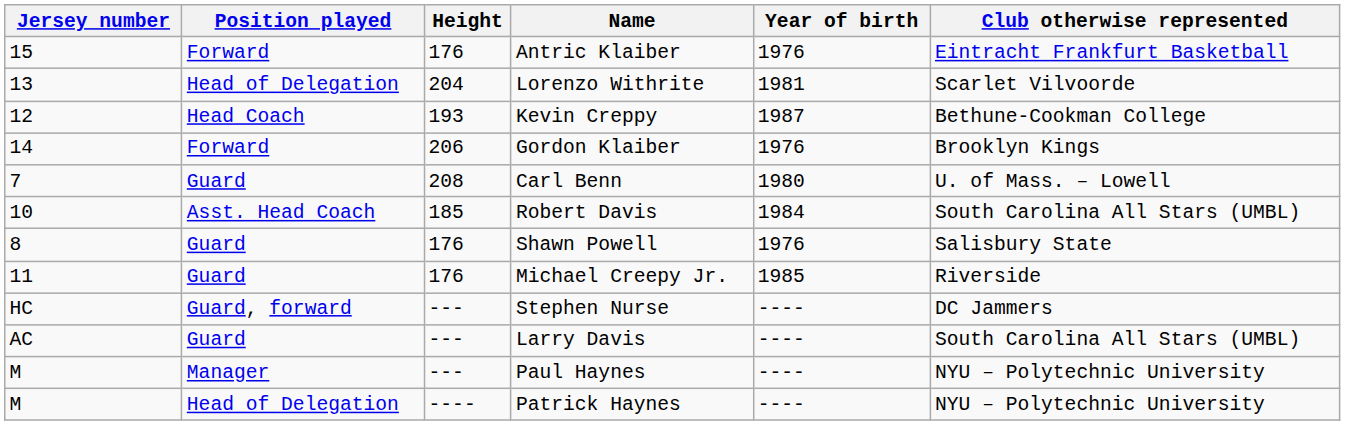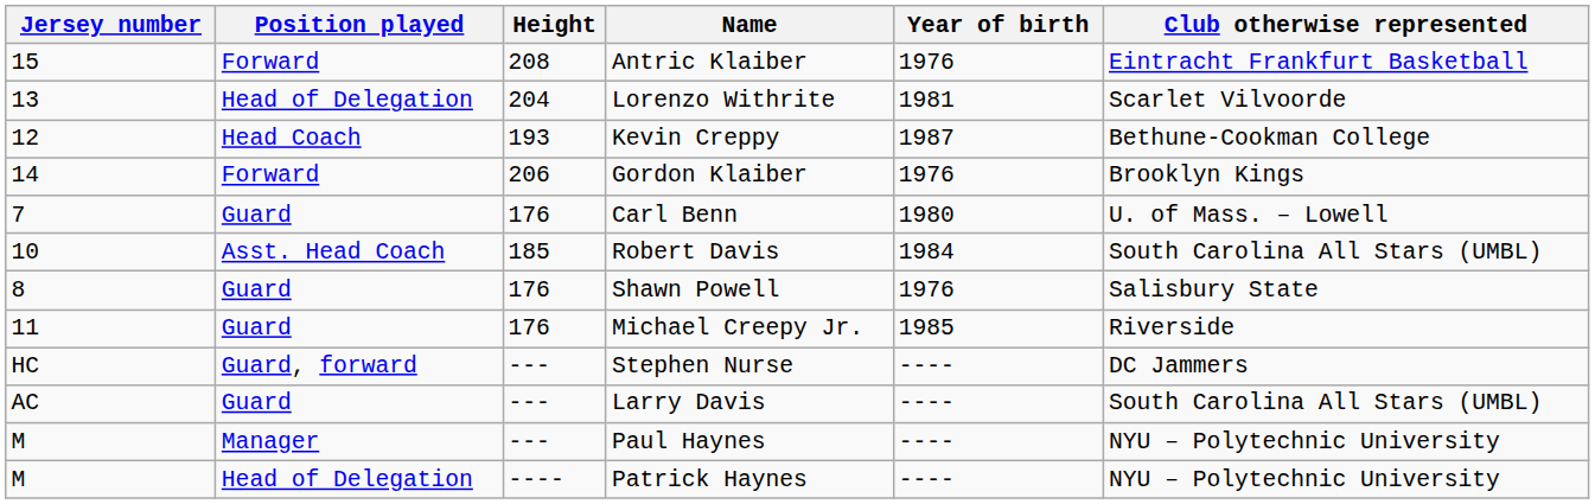 <table class="wikitable" width=70%>
 <tr>
 <th><a href='#'>Jersey number</a></th>
 <th><a href='#'>Position played</a></th>
 <th>Height</th>
 <th>Name</th>
 <th>Year of birth</th>
 <th><a href='#'>Club</a> otherwise represented</th>
 </tr>
 <tr>
 <td>15</td>
 <td><a href='#'>Forward</a></td>
-<td>176</td>
+<td>208</td>
 <td>Antric Klaiber</td>
 <td>1976</td>
 <td><a href='#'>Eintracht Frankfurt Basketball</a></td>
 </tr>
 <tr>
 <td>13</td>
 <td><a href='#'>Head of Delegation</a></td>
 <td>204</td>
 <td>Lorenzo Withrite</td>
 <td>1981</td>
 <td>Scarlet Vilvoorde</td>
 </tr>
 <tr>
 <td>12</td>
 <td><a href='#'>Head Coach</a></td>
 <td>193</td>
 <td>Kevin Creppy</td>
 <td>1987</td>
 <td>Bethune-Cookman College</td>
 </tr>
 <tr>
 <td>14</td>
 <td><a href='#'>Forward</a></td>
 <td>206</td>
 <td>Gordon Klaiber</td>
 <td>1976</td>
 <td>Brooklyn Kings</td>
 </tr>
 <tr>
 <td>7</td>
 <td><a href='#'>Guard</a></td>
-<td>208</td>
+<td>176</td>
 <td>Carl Benn</td>
 <td>1980</td>
 <td>U. of Mass. – Lowell</td>
 </tr>
 <tr>
 <td>10</td>
 <td><a href='#'>Asst. Head Coach</a></td>
 <td>185</td>
 <td>Robert Davis</td>
 <td>1984</td>
 <td>South Carolina All Stars (UMBL)</td>
 </tr>
 <tr>
 <td>8</td>
 <td><a href='#'>Guard</a></td>
 <td>176</td>
 <td>Shawn Powell</td>
 <td>1976</td>
 <td>Salisbury State</td>
 </tr>
 <tr>
 <td>11</td>
 <td><a href='#'>Guard</a></td>
 <td>176</td>
 <td>Michael Creepy Jr.</td>
 <td>1985</td>
 <td>Riverside</td>
 </tr>
 <tr>
 <td>HC</td>
 <td><a href='#'>Guard</a>, <a href='#'>forward</a></td>
 <td>---</td>
 <td>Stephen Nurse</td>
 <td>----</td>
 <td>DC Jammers</td>
 </tr>
 <tr>
 <td>AC</td>
 <td><a href='#'>Guard</a></td>
 <td>---</td>
 <td>Larry Davis</td>
 <td>----</td>
 <td>South Carolina All Stars (UMBL)</td>
 </tr>
 <tr>
 <td>M</td>
 <td><a href='#'>Manager</a></td>
 <td>---</td>
 <td>Paul Haynes</td>
 <td>----</td>
 <td>NYU – Polytechnic University</td>
 </tr>
 <tr>
 <td>M</td>
 <td><a href='#'>Head of Delegation</a></td>
 <td>----</td>
 <td>Patrick Haynes</td>
 <td>----</td>
 <td>NYU – Polytechnic University</td>
 </tr>
 </table>
